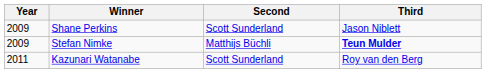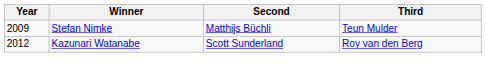 <table class="wikitable" style="font-size:100%" width=60%>
 <tr>
 <th>Year</th>
 <th>Winner</th>
 <th>Second</th>
 <th>Third</th>
 </tr>
 <tr>
 <td>2009</td>
-<td> <a href='#'>Shane Perkins</a></td>
-<td> <a href='#'>Scott Sunderland</a></td>
-<td> <a href='#'>Jason Niblett</a></td>
+<td> <a href='#'>Stefan Nimke</a></td>
+<td> <a href='#'>Matthijs Büchli</a></td>
+<td> <a href='#'>Teun Mulder</a></td>
 </tr>
 <tr>
-<td>2009</td>
-<td> <a href='#'>Stefan Nimke</a></td>
-<td> <a href='#'>Matthijs Büchli</a></td>
-<td><strong> <a href='#'>Teun Mulder</a></strong></td>
-</tr>
-<tr>
-<td>2011</td>
+<td>2012</td>
 <td> <a href='#'>Kazunari Watanabe</a></td>
 <td> <a href='#'>Scott Sunderland</a></td>
 <td> <a href='#'>Roy van den Berg</a></td>
 </tr>
 </table>
